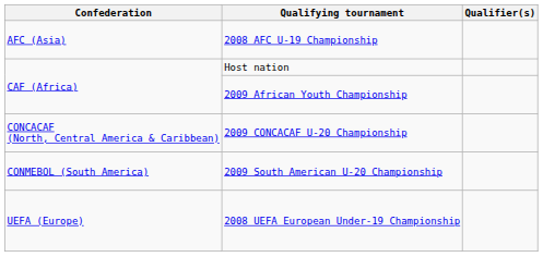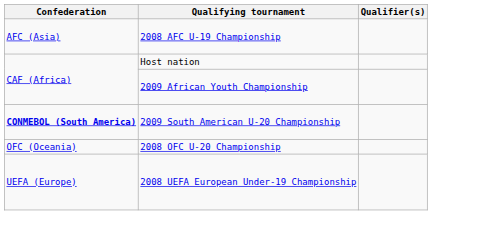 <table class=wikitable>
 <tr>
 <th>Confederation</th>
 <th>Qualifying tournament</th>
 <th>Qualifier(s)</th>
 </tr>
 <tr>
 <td><a href='#'>AFC (Asia)</a></td>
 <td><a href='#'>2008 AFC U-19 Championship</a></td>
 <td><br><br><br></td>
 </tr>
 <tr>
 <td rowspan=2><a href='#'>CAF (Africa)</a></td>
 <td>Host nation</td>
 <td></td>
 </tr>
 <tr>
 <td><a href='#'>2009 African Youth Championship</a></td>
 <td><br><br><br></td>
 </tr>
 <tr>
-<td><a href='#'>CONCACAF <br> (North, Central America & Caribbean)</a></td>
-<td><a href='#'>2009 CONCACAF U-20 Championship</a></td>
+<td><strong><a href='#'>CONMEBOL (South America)</a></strong></td>
+<td><a href='#'>2009 South American U-20 Championship</a></td>
 <td><br><br><br></td>
 </tr>
 <tr>
-<td><a href='#'>CONMEBOL (South America)</a></td>
-<td><a href='#'>2009 South American U-20 Championship</a></td>
-<td><br><br><br></td>
+<td><a href='#'>OFC (Oceania)</a></td>
+<td><a href='#'>2008 OFC U-20 Championship</a></td>
+<td></td>
 </tr>
 <tr>
 <td><a href='#'>UEFA (Europe)</a></td>
 <td><a href='#'>2008 UEFA European Under-19 Championship</a></td>
 <td><br><br><br><br><br></td>
 </tr>
 </table>
